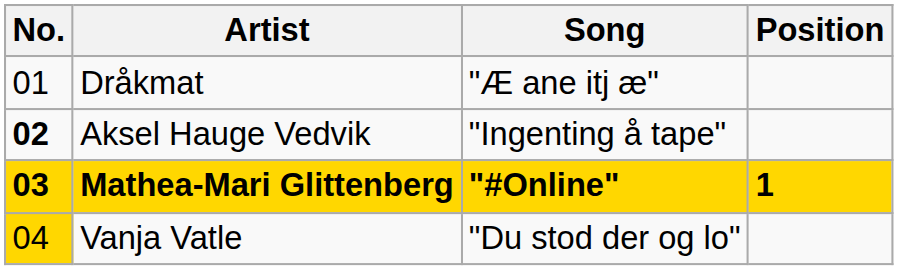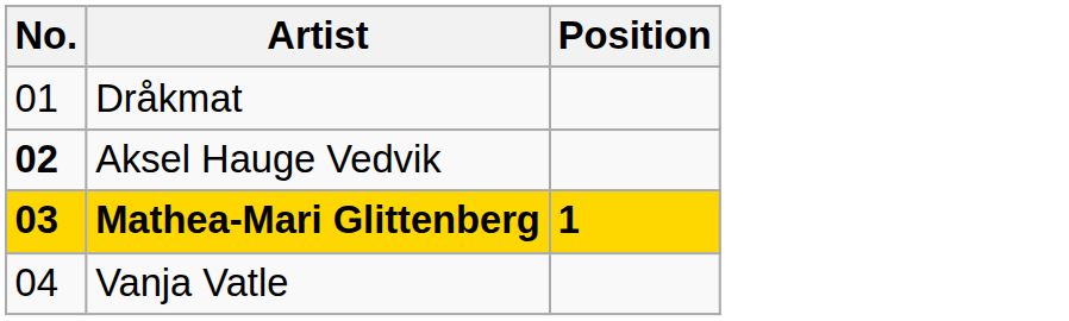 <table class="wikitable sortable">
 <tr>
 <th>No.</th>
 <th>Artist</th>
-<th>Song</th>
 <th>Position</th>
 </tr>
 <tr>
 <td>01</td>
 <td>Dråkmat</td>
-<td>"Æ ane itj æ"</td>
 <td></td>
 </tr>
 <tr>
 <td><strong>02</strong></td>
 <td>Aksel Hauge Vedvik</td>
-<td>"Ingenting å tape"</td>
 <td></td>
 </tr>
 <tr style="font-weight:bold; background:gold;">
 <td>03</td>
 <td>Mathea-Mari Glittenberg</td>
-<td>"#Online"</td>
 <td>1</td>
 </tr>
 <tr>
-<td style="background: gold;">04</td>
+<td>04</td>
 <td>Vanja Vatle</td>
-<td>"Du stod der og lo"</td>
 <td></td>
 </tr>
 </table>
